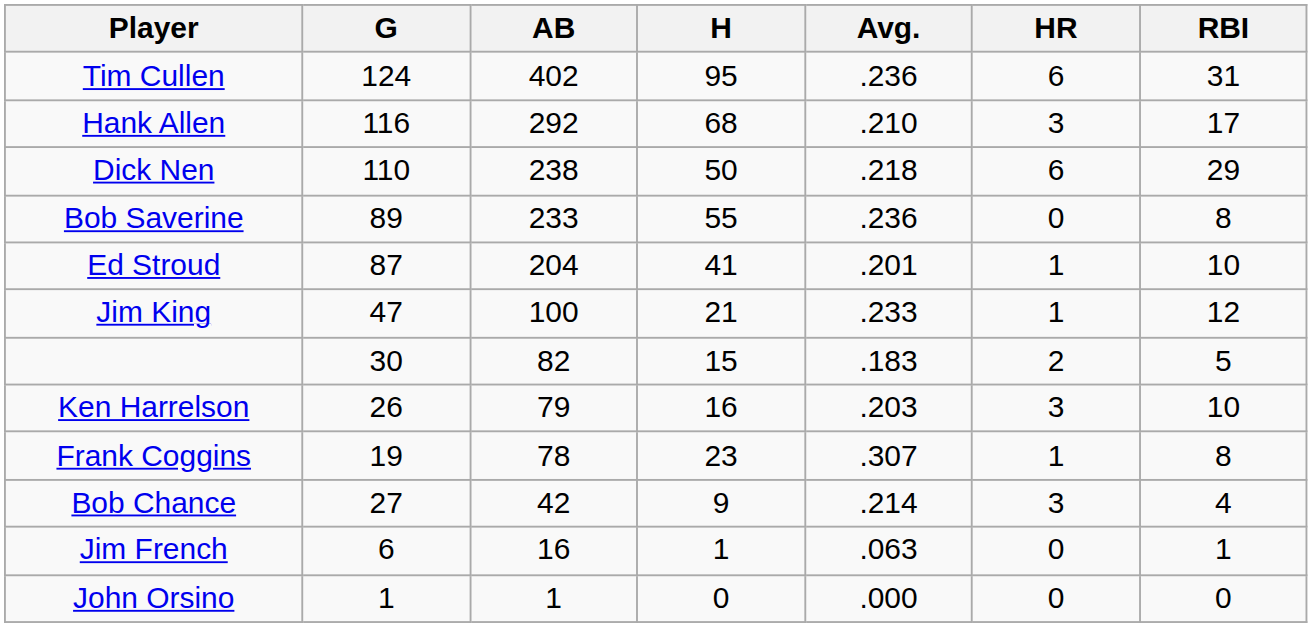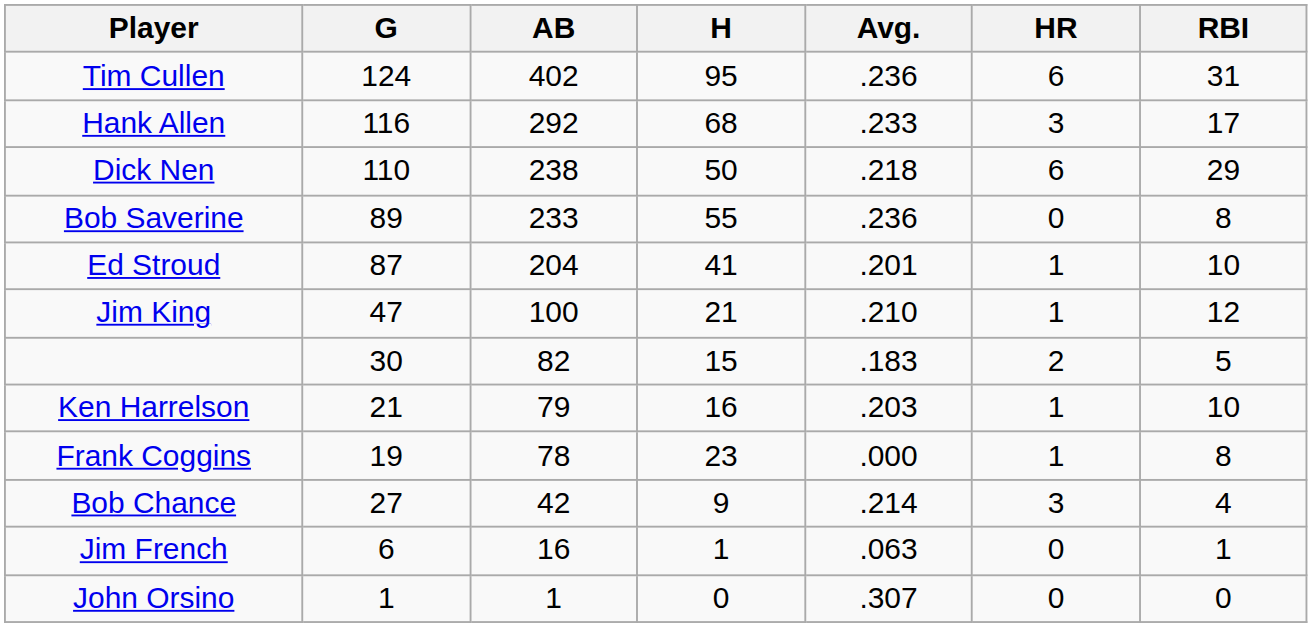 <table class="wikitable sortable">
 <tr>
 <th bgcolor="#DDDDFF" width="16%">Player</th>
 <th bgcolor="#DDDDFF" width="9%">G</th>
 <th bgcolor="#DDDDFF" width="9%">AB</th>
 <th bgcolor="#DDDDFF" width="9%">H</th>
 <th bgcolor="#DDDDFF" width="9%">Avg.</th>
 <th bgcolor="#DDDDFF" width="9%">HR</th>
 <th bgcolor="#DDDDFF" width="9%">RBI</th>
 </tr>
 <tr align="center">
 <td><a href='#'>Tim Cullen</a></td>
 <td>124</td>
 <td>402</td>
 <td>95</td>
 <td>.236</td>
 <td>6</td>
 <td>31</td>
 </tr>
 <tr align="center">
 <td><a href='#'>Hank Allen</a></td>
 <td>116</td>
 <td>292</td>
 <td>68</td>
-<td>.210</td>
+<td>.233</td>
 <td>3</td>
 <td>17</td>
 </tr>
 <tr align="center">
 <td><a href='#'>Dick Nen</a></td>
 <td>110</td>
 <td>238</td>
 <td>50</td>
 <td>.218</td>
 <td>6</td>
 <td>29</td>
 </tr>
 <tr align="center">
 <td><a href='#'>Bob Saverine</a></td>
 <td>89</td>
 <td>233</td>
 <td>55</td>
 <td>.236</td>
 <td>0</td>
 <td>8</td>
 </tr>
 <tr align="center">
 <td><a href='#'>Ed Stroud</a></td>
 <td>87</td>
 <td>204</td>
 <td>41</td>
 <td>.201</td>
 <td>1</td>
 <td>10</td>
 </tr>
 <tr align="center">
 <td><a href='#'>Jim King</a></td>
 <td>47</td>
 <td>100</td>
 <td>21</td>
-<td>.233</td>
+<td>.210</td>
 <td>1</td>
 <td>12</td>
 </tr>
 <tr align="center">
 <td></td>
 <td>30</td>
 <td>82</td>
 <td>15</td>
 <td>.183</td>
 <td>2</td>
 <td>5</td>
 </tr>
 <tr align="center">
 <td><a href='#'>Ken Harrelson</a></td>
-<td>26</td>
+<td>21</td>
 <td>79</td>
 <td>16</td>
 <td>.203</td>
-<td>3</td>
+<td>1</td>
 <td>10</td>
 </tr>
 <tr align="center">
 <td><a href='#'>Frank Coggins</a></td>
 <td>19</td>
 <td>78</td>
 <td>23</td>
-<td>.307</td>
+<td>.000</td>
 <td>1</td>
 <td>8</td>
 </tr>
 <tr align="center">
 <td><a href='#'>Bob Chance</a></td>
 <td>27</td>
 <td>42</td>
 <td>9</td>
 <td>.214</td>
 <td>3</td>
 <td>4</td>
 </tr>
 <tr align="center">
 <td><a href='#'>Jim French</a></td>
 <td>6</td>
 <td>16</td>
 <td>1</td>
 <td>.063</td>
 <td>0</td>
 <td>1</td>
 </tr>
 <tr align="center">
 <td><a href='#'>John Orsino</a></td>
 <td>1</td>
 <td>1</td>
 <td>0</td>
-<td>.000</td>
+<td>.307</td>
 <td>0</td>
 <td>0</td>
 </tr>
 </table>
